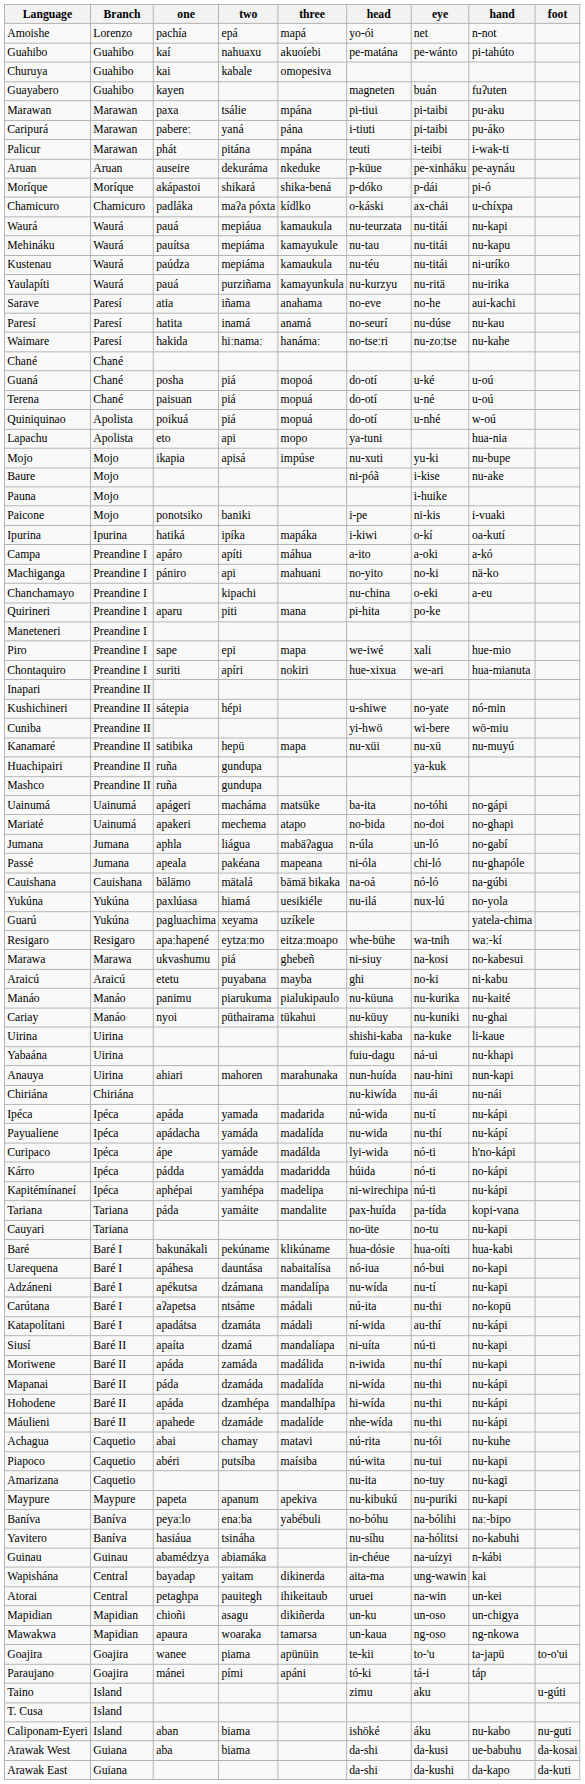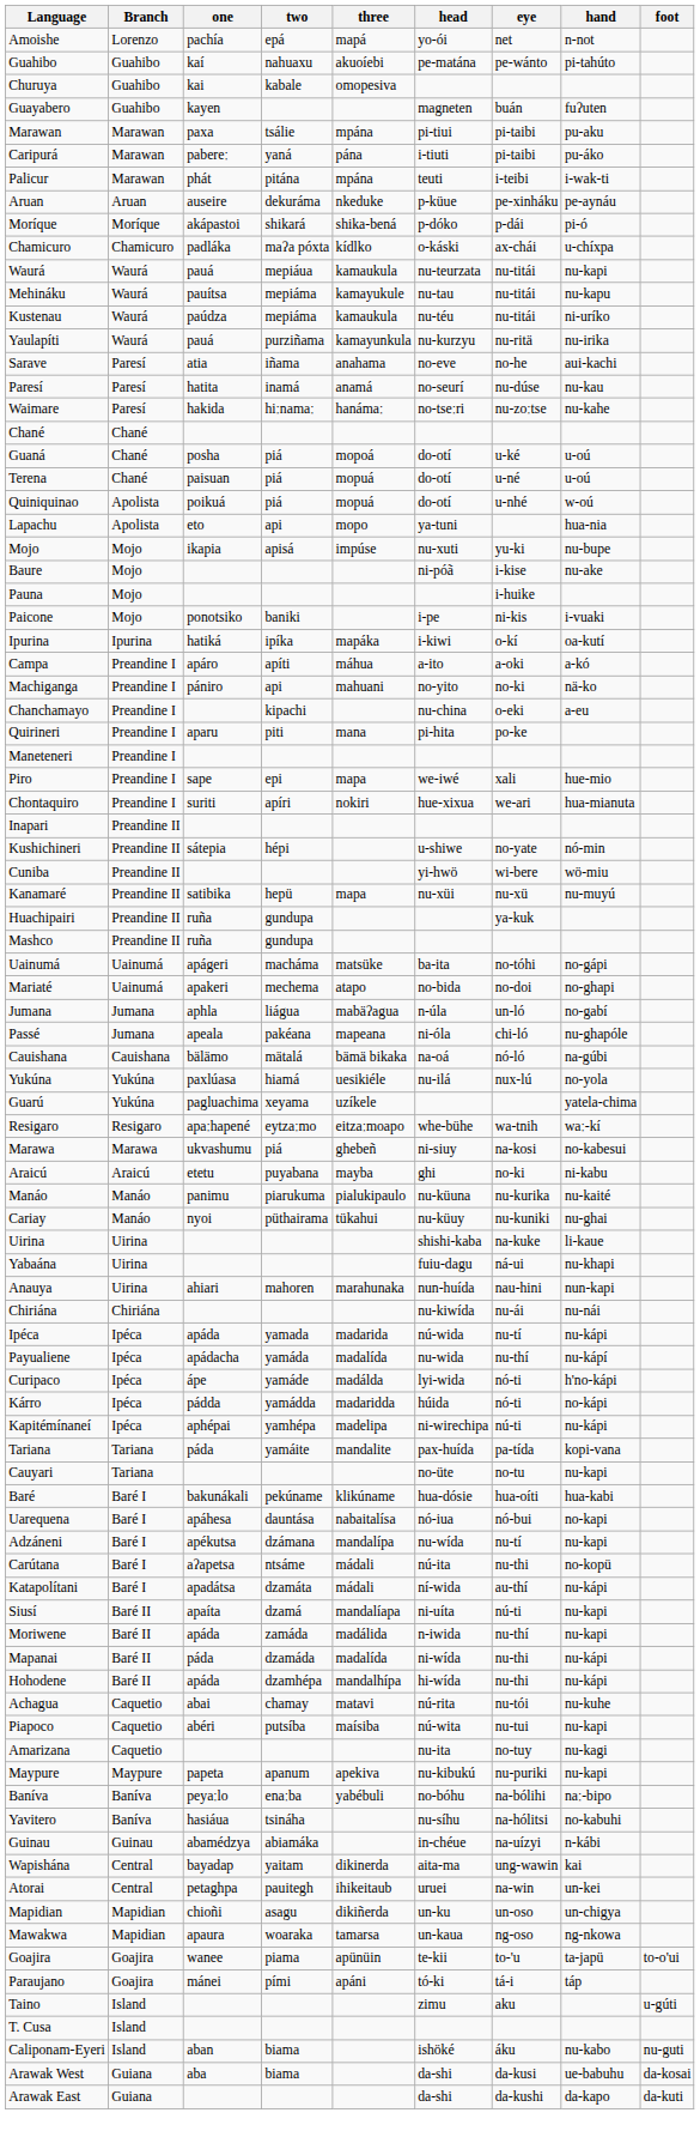 <table class="wikitable sortable" style="font-size: 85%">
 <tr>
 <th>Language</th>
 <th>Branch</th>
 <th>one</th>
 <th>two</th>
 <th>three</th>
 <th>head</th>
 <th>eye</th>
 <th>hand</th>
 <th>foot</th>
 </tr>
 <tr>
 <td>Amoishe</td>
 <td>Lorenzo</td>
 <td>pachía</td>
 <td>epá</td>
 <td>mapá</td>
 <td>yo-ói</td>
 <td>net</td>
 <td>n-not</td>
 <td></td>
 </tr>
 <tr>
 <td>Guahibo</td>
 <td>Guahibo</td>
 <td>kaí</td>
 <td>nahuaxu</td>
 <td>akuoíebi</td>
 <td>pe-matána</td>
 <td>pe-wánto</td>
 <td>pi-tahúto</td>
 <td></td>
 </tr>
 <tr>
 <td>Churuya</td>
 <td>Guahibo</td>
 <td>kai</td>
 <td>kabale</td>
 <td>omopesiva</td>
 <td></td>
 <td></td>
 <td></td>
 <td></td>
 </tr>
 <tr>
 <td>Guayabero</td>
 <td>Guahibo</td>
 <td>kayen</td>
 <td></td>
 <td></td>
 <td>magneten</td>
 <td>buán</td>
 <td>fuʔuten</td>
 <td></td>
 </tr>
 <tr>
 <td>Marawan</td>
 <td>Marawan</td>
 <td>paxa</td>
 <td>tsálie</td>
 <td>mpána</td>
 <td>pi-tiui</td>
 <td>pi-taibi</td>
 <td>pu-aku</td>
 <td></td>
 </tr>
 <tr>
 <td>Caripurá</td>
 <td>Marawan</td>
 <td>pabereː</td>
 <td>yaná</td>
 <td>pána</td>
 <td>i-tiuti</td>
 <td>pi-taibi</td>
 <td>pu-áko</td>
 <td></td>
 </tr>
 <tr>
 <td>Palicur</td>
 <td>Marawan</td>
 <td>phát</td>
 <td>pitána</td>
 <td>mpána</td>
 <td>teuti</td>
 <td>i-teibi</td>
 <td>i-wak-ti</td>
 <td></td>
 </tr>
 <tr>
 <td>Aruan</td>
 <td>Aruan</td>
 <td>auseire</td>
 <td>dekuráma</td>
 <td>nkeduke</td>
 <td>p-küue</td>
 <td>pe-xinháku</td>
 <td>pe-aynáu</td>
 <td></td>
 </tr>
 <tr>
 <td>Moríque</td>
 <td>Moríque</td>
 <td>akápastoi</td>
 <td>shikará</td>
 <td>shika-bená</td>
 <td>p-dóko</td>
 <td>p-dái</td>
 <td>pi-ó</td>
 <td></td>
 </tr>
 <tr>
 <td>Chamicuro</td>
 <td>Chamicuro</td>
 <td>padláka</td>
 <td>maʔa póxta</td>
 <td>kídlko</td>
 <td>o-káski</td>
 <td>ax-chái</td>
 <td>u-chíxpa</td>
 <td></td>
 </tr>
 <tr>
 <td>Waurá</td>
 <td>Waurá</td>
 <td>pauá</td>
 <td>mepiáua</td>
 <td>kamaukula</td>
 <td>nu-teurzata</td>
 <td>nu-titái</td>
 <td>nu-kapi</td>
 <td></td>
 </tr>
 <tr>
 <td>Mehináku</td>
 <td>Waurá</td>
 <td>pauítsa</td>
 <td>mepiáma</td>
 <td>kamayukule</td>
 <td>nu-tau</td>
 <td>nu-titái</td>
 <td>nu-kapu</td>
 <td></td>
 </tr>
 <tr>
 <td>Kustenau</td>
 <td>Waurá</td>
 <td>paúdza</td>
 <td>mepiáma</td>
 <td>kamaukula</td>
 <td>nu-téu</td>
 <td>nu-titái</td>
 <td>ni-uríko</td>
 <td></td>
 </tr>
 <tr>
 <td>Yaulapíti</td>
 <td>Waurá</td>
 <td>pauá</td>
 <td>purziñama</td>
 <td>kamayunkula</td>
 <td>nu-kurzyu</td>
 <td>nu-ritä</td>
 <td>nu-irika</td>
 <td></td>
 </tr>
 <tr>
 <td>Sarave</td>
 <td>Paresí</td>
 <td>atia</td>
 <td>iñama</td>
 <td>anahama</td>
 <td>no-eve</td>
 <td>no-he</td>
 <td>aui-kachi</td>
 <td></td>
 </tr>
 <tr>
 <td>Paresí</td>
 <td>Paresí</td>
 <td>hatita</td>
 <td>inamá</td>
 <td>anamá</td>
 <td>no-seurí</td>
 <td>nu-dúse</td>
 <td>nu-kau</td>
 <td></td>
 </tr>
 <tr>
 <td>Waimare</td>
 <td>Paresí</td>
 <td>hakida</td>
 <td>hiːnamaː</td>
 <td>hanámaː</td>
 <td>no-tseːri</td>
 <td>nu-zoːtse</td>
 <td>nu-kahe</td>
 <td></td>
 </tr>
 <tr>
 <td>Chané</td>
 <td>Chané</td>
 <td></td>
 <td></td>
 <td></td>
 <td></td>
 <td></td>
 <td></td>
 <td></td>
 </tr>
 <tr>
 <td>Guaná</td>
 <td>Chané</td>
 <td>posha</td>
 <td>piá</td>
 <td>mopoá</td>
 <td>do-otí</td>
 <td>u-ké</td>
 <td>u-oú</td>
 <td></td>
 </tr>
 <tr>
 <td>Terena</td>
 <td>Chané</td>
 <td>paisuan</td>
 <td>piá</td>
 <td>mopuá</td>
 <td>do-otí</td>
 <td>u-né</td>
 <td>u-oú</td>
 <td></td>
 </tr>
 <tr>
 <td>Quiniquinao</td>
 <td>Apolista</td>
 <td>poikuá</td>
 <td>piá</td>
 <td>mopuá</td>
 <td>do-otí</td>
 <td>u-nhé</td>
 <td>w-oú</td>
 <td></td>
 </tr>
 <tr>
 <td>Lapachu</td>
 <td>Apolista</td>
 <td>eto</td>
 <td>api</td>
 <td>mopo</td>
 <td>ya-tuni</td>
 <td></td>
 <td>hua-nia</td>
 <td></td>
 </tr>
 <tr>
 <td>Mojo</td>
 <td>Mojo</td>
 <td>ikapia</td>
 <td>apisá</td>
 <td>impúse</td>
 <td>nu-xuti</td>
 <td>yu-ki</td>
 <td>nu-bupe</td>
 <td></td>
 </tr>
 <tr>
 <td>Baure</td>
 <td>Mojo</td>
 <td></td>
 <td></td>
 <td></td>
 <td>ni-póã</td>
 <td>i-kise</td>
 <td>nu-ake</td>
 <td></td>
 </tr>
 <tr>
 <td>Pauna</td>
 <td>Mojo</td>
 <td></td>
 <td></td>
 <td></td>
 <td></td>
 <td>i-huike</td>
 <td></td>
 <td></td>
 </tr>
 <tr>
 <td>Paicone</td>
 <td>Mojo</td>
 <td>ponotsiko</td>
 <td>baniki</td>
 <td></td>
 <td>i-pe</td>
 <td>ni-kis</td>
 <td>i-vuaki</td>
 <td></td>
 </tr>
 <tr>
 <td>Ipurina</td>
 <td>Ipurina</td>
 <td>hatiká</td>
 <td>ipíka</td>
 <td>mapáka</td>
 <td>i-kiwi</td>
 <td>o-kí</td>
 <td>oa-kutí</td>
 <td></td>
 </tr>
 <tr>
 <td>Campa</td>
 <td>Preandine I</td>
 <td>apáro</td>
 <td>apíti</td>
 <td>máhua</td>
 <td>a-ito</td>
 <td>a-oki</td>
 <td>a-kó</td>
 <td></td>
 </tr>
 <tr>
 <td>Machiganga</td>
 <td>Preandine I</td>
 <td>pániro</td>
 <td>api</td>
 <td>mahuani</td>
 <td>no-yito</td>
 <td>no-ki</td>
 <td>nä-ko</td>
 <td></td>
 </tr>
 <tr>
 <td>Chanchamayo</td>
 <td>Preandine I</td>
 <td></td>
 <td>kipachi</td>
 <td></td>
 <td>nu-china</td>
 <td>o-eki</td>
 <td>a-eu</td>
 <td></td>
 </tr>
 <tr>
 <td>Quirineri</td>
 <td>Preandine I</td>
 <td>aparu</td>
 <td>piti</td>
 <td>mana</td>
 <td>pi-hita</td>
 <td>po-ke</td>
 <td></td>
 <td></td>
 </tr>
 <tr>
 <td>Maneteneri</td>
 <td>Preandine I</td>
 <td></td>
 <td></td>
 <td></td>
 <td></td>
 <td></td>
 <td></td>
 <td></td>
 </tr>
 <tr>
 <td>Piro</td>
 <td>Preandine I</td>
 <td>sape</td>
 <td>epi</td>
 <td>mapa</td>
 <td>we-iwé</td>
 <td>xali</td>
 <td>hue-mio</td>
 <td></td>
 </tr>
 <tr>
 <td>Chontaquiro</td>
 <td>Preandine I</td>
 <td>suriti</td>
 <td>apíri</td>
 <td>nokiri</td>
 <td>hue-xixua</td>
 <td>we-ari</td>
 <td>hua-mianuta</td>
 <td></td>
 </tr>
 <tr>
 <td>Inapari</td>
 <td>Preandine II</td>
 <td></td>
 <td></td>
 <td></td>
 <td></td>
 <td></td>
 <td></td>
 <td></td>
 </tr>
 <tr>
 <td>Kushichineri</td>
 <td>Preandine II</td>
 <td>sátepia</td>
 <td>hépi</td>
 <td></td>
 <td>u-shiwe</td>
 <td>no-yate</td>
 <td>nó-min</td>
 <td></td>
 </tr>
 <tr>
 <td>Cuniba</td>
 <td>Preandine II</td>
 <td></td>
 <td></td>
 <td></td>
 <td>yi-hwö</td>
 <td>wi-bere</td>
 <td>wö-miu</td>
 <td></td>
 </tr>
 <tr>
 <td>Kanamaré</td>
 <td>Preandine II</td>
 <td>satibika</td>
 <td>hepü</td>
 <td>mapa</td>
 <td>nu-xüi</td>
 <td>nu-xü</td>
 <td>nu-muyú</td>
 <td></td>
 </tr>
 <tr>
 <td>Huachipairi</td>
 <td>Preandine II</td>
 <td>ruña</td>
 <td>gundupa</td>
 <td></td>
 <td></td>
 <td>ya-kuk</td>
 <td></td>
 <td></td>
 </tr>
 <tr>
 <td>Mashco</td>
 <td>Preandine II</td>
 <td>ruña</td>
 <td>gundupa</td>
 <td></td>
 <td></td>
 <td></td>
 <td></td>
 <td></td>
 </tr>
 <tr>
 <td>Uainumá</td>
 <td>Uainumá</td>
 <td>apágeri</td>
 <td>macháma</td>
 <td>matsüke</td>
 <td>ba-ita</td>
 <td>no-tóhi</td>
 <td>no-gápi</td>
 <td></td>
 </tr>
 <tr>
 <td>Mariaté</td>
 <td>Uainumá</td>
 <td>apakeri</td>
 <td>mechema</td>
 <td>atapo</td>
 <td>no-bida</td>
 <td>no-doi</td>
 <td>no-ghapi</td>
 <td></td>
 </tr>
 <tr>
 <td>Jumana</td>
 <td>Jumana</td>
 <td>aphla</td>
 <td>liágua</td>
 <td>mabäʔagua</td>
 <td>n-úla</td>
 <td>un-ló</td>
 <td>no-gabí</td>
 <td></td>
 </tr>
 <tr>
 <td>Passé</td>
 <td>Jumana</td>
 <td>apeala</td>
 <td>pakéana</td>
 <td>mapeana</td>
 <td>ni-óla</td>
 <td>chi-ló</td>
 <td>nu-ghapóle</td>
 <td></td>
 </tr>
 <tr>
 <td>Cauishana</td>
 <td>Cauishana</td>
 <td>bälämo</td>
 <td>mätalá</td>
 <td>bämä bikaka</td>
 <td>na-oá</td>
 <td>nó-ló</td>
 <td>na-gúbi</td>
 <td></td>
 </tr>
 <tr>
 <td>Yukúna</td>
 <td>Yukúna</td>
 <td>paxlúasa</td>
 <td>hiamá</td>
 <td>uesikiéle</td>
 <td>nu-ilá</td>
 <td>nux-lú</td>
 <td>no-yola</td>
 <td></td>
 </tr>
 <tr>
 <td>Guarú</td>
 <td>Yukúna</td>
 <td>pagluachima</td>
 <td>xeyama</td>
 <td>uzíkele</td>
 <td></td>
 <td></td>
 <td>yatela-chima</td>
 <td></td>
 </tr>
 <tr>
 <td>Resigaro</td>
 <td>Resigaro</td>
 <td>apaːhapené</td>
 <td>eytzaːmo</td>
 <td>eitzaːmoapo</td>
 <td>whe-bühe</td>
 <td>wa-tnih</td>
 <td>waː-kí</td>
 <td></td>
 </tr>
 <tr>
 <td>Marawa</td>
 <td>Marawa</td>
 <td>ukvashumu</td>
 <td>piá</td>
 <td>ghebeñ</td>
 <td>ni-siuy</td>
 <td>na-kosi</td>
 <td>no-kabesui</td>
 <td></td>
 </tr>
 <tr>
 <td>Araicú</td>
 <td>Araicú</td>
 <td>etetu</td>
 <td>puyabana</td>
 <td>mayba</td>
 <td>ghi</td>
 <td>no-ki</td>
 <td>ni-kabu</td>
 <td></td>
 </tr>
 <tr>
 <td>Manáo</td>
 <td>Manáo</td>
 <td>panimu</td>
 <td>piarukuma</td>
 <td>pialukipaulo</td>
 <td>nu-küuna</td>
 <td>nu-kurika</td>
 <td>nu-kaité</td>
 <td></td>
 </tr>
 <tr>
 <td>Cariay</td>
 <td>Manáo</td>
 <td>nyoi</td>
 <td>püthairama</td>
 <td>tükahui</td>
 <td>nu-küuy</td>
 <td>nu-kuniki</td>
 <td>nu-ghai</td>
 <td></td>
 </tr>
 <tr>
 <td>Uirina</td>
 <td>Uirina</td>
 <td></td>
 <td></td>
 <td></td>
 <td>shishi-kaba</td>
 <td>na-kuke</td>
 <td>li-kaue</td>
 <td></td>
 </tr>
 <tr>
 <td>Yabaána</td>
 <td>Uirina</td>
 <td></td>
 <td></td>
 <td></td>
 <td>fuiu-dagu</td>
 <td>ná-ui</td>
 <td>nu-khapi</td>
 <td></td>
 </tr>
 <tr>
 <td>Anauya</td>
 <td>Uirina</td>
 <td>ahiari</td>
 <td>mahoren</td>
 <td>marahunaka</td>
 <td>nun-huída</td>
 <td>nau-hini</td>
 <td>nun-kapi</td>
 <td></td>
 </tr>
 <tr>
 <td>Chiriána</td>
 <td>Chiriána</td>
 <td></td>
 <td></td>
 <td></td>
 <td>nu-kiwída</td>
 <td>nu-ái</td>
 <td>nu-nái</td>
 <td></td>
 </tr>
 <tr>
 <td>Ipéca</td>
 <td>Ipéca</td>
 <td>apáda</td>
 <td>yamada</td>
 <td>madarida</td>
 <td>nú-wida</td>
 <td>nu-tí</td>
 <td>nu-kápi</td>
 <td></td>
 </tr>
 <tr>
 <td>Payualiene</td>
 <td>Ipéca</td>
 <td>apádacha</td>
 <td>yamáda</td>
 <td>madalída</td>
 <td>nu-wida</td>
 <td>nu-thí</td>
 <td>nu-kápí</td>
 <td></td>
 </tr>
 <tr>
 <td>Curipaco</td>
 <td>Ipéca</td>
 <td>ápe</td>
 <td>yamáde</td>
 <td>madálda</td>
 <td>lyi-wida</td>
 <td>nó-ti</td>
 <td>h'no-kápi</td>
 <td></td>
 </tr>
 <tr>
 <td>Kárro</td>
 <td>Ipéca</td>
 <td>pádda</td>
 <td>yamádda</td>
 <td>madaridda</td>
 <td>húida</td>
 <td>nó-ti</td>
 <td>no-kápi</td>
 <td></td>
 </tr>
 <tr>
 <td>Kapitémínaneí</td>
 <td>Ipéca</td>
 <td>aphépai</td>
 <td>yamhépa</td>
 <td>madelipa</td>
 <td>ni-wirechipa</td>
 <td>nú-ti</td>
 <td>nu-kápi</td>
 <td></td>
 </tr>
 <tr>
 <td>Tariana</td>
 <td>Tariana</td>
 <td>páda</td>
 <td>yamáite</td>
 <td>mandalite</td>
 <td>pax-huída</td>
 <td>pa-tída</td>
 <td>kopi-vana</td>
 <td></td>
 </tr>
 <tr>
 <td>Cauyari</td>
 <td>Tariana</td>
 <td></td>
 <td></td>
 <td></td>
 <td>no-üte</td>
 <td>no-tu</td>
 <td>nu-kapi</td>
 <td></td>
 </tr>
 <tr>
 <td>Baré</td>
 <td>Baré I</td>
 <td>bakunákali</td>
 <td>pekúname</td>
 <td>klikúname</td>
 <td>hua-dósie</td>
 <td>hua-oíti</td>
 <td>hua-kabi</td>
 <td></td>
 </tr>
 <tr>
 <td>Uarequena</td>
 <td>Baré I</td>
 <td>apáhesa</td>
 <td>dauntása</td>
 <td>nabaitalísa</td>
 <td>nó-iua</td>
 <td>nó-bui</td>
 <td>no-kapi</td>
 <td></td>
 </tr>
 <tr>
 <td>Adzáneni</td>
 <td>Baré I</td>
 <td>apékutsa</td>
 <td>dzámana</td>
 <td>mandalípa</td>
 <td>nu-wída</td>
 <td>nu-tí</td>
 <td>nu-kapi</td>
 <td></td>
 </tr>
 <tr>
 <td>Carútana</td>
 <td>Baré I</td>
 <td>aʔapetsa</td>
 <td>ntsáme</td>
 <td>mádali</td>
 <td>nú-ita</td>
 <td>nu-thi</td>
 <td>no-kopü</td>
 <td></td>
 </tr>
 <tr>
 <td>Katapolítani</td>
 <td>Baré I</td>
 <td>apadátsa</td>
 <td>dzamáta</td>
 <td>mádali</td>
 <td>ní-wida</td>
 <td>au-thí</td>
 <td>nu-kápi</td>
 <td></td>
 </tr>
 <tr>
 <td>Siusí</td>
 <td>Baré II</td>
 <td>apaíta</td>
 <td>dzamá</td>
 <td>mandalíapa</td>
 <td>ni-uíta</td>
 <td>nú-ti</td>
 <td>nu-kapi</td>
 <td></td>
 </tr>
 <tr>
 <td>Moriwene</td>
 <td>Baré II</td>
 <td>apáda</td>
 <td>zamáda</td>
 <td>madálida</td>
 <td>n-iwida</td>
 <td>nu-thí</td>
 <td>nu-kapi</td>
 <td></td>
 </tr>
 <tr>
 <td>Mapanai</td>
 <td>Baré II</td>
 <td>páda</td>
 <td>dzamáda</td>
 <td>madalída</td>
 <td>ni-wída</td>
 <td>nu-thi</td>
 <td>nu-kápi</td>
 <td></td>
 </tr>
 <tr>
 <td>Hohodene</td>
 <td>Baré II</td>
 <td>apáda</td>
 <td>dzamhépa</td>
 <td>mandalhípa</td>
 <td>hi-wída</td>
 <td>nu-thi</td>
 <td>nu-kápi</td>
 <td></td>
 </tr>
 <tr>
-<td>Máulieni</td>
-<td>Baré II</td>
-<td>apahede</td>
-<td>dzamáde</td>
-<td>madalíde</td>
-<td>nhe-wída</td>
-<td>nu-thi</td>
-<td>nu-kápi</td>
-<td></td>
-</tr>
-<tr>
 <td>Achagua</td>
 <td>Caquetio</td>
 <td>abai</td>
 <td>chamay</td>
 <td>matavi</td>
 <td>nú-rita</td>
 <td>nu-tói</td>
 <td>nu-kuhe</td>
 <td></td>
 </tr>
 <tr>
 <td>Piapoco</td>
 <td>Caquetio</td>
 <td>abéri</td>
 <td>putsíba</td>
 <td>maísiba</td>
 <td>nú-wita</td>
 <td>nu-tui</td>
 <td>nu-kapi</td>
 <td></td>
 </tr>
 <tr>
 <td>Amarizana</td>
 <td>Caquetio</td>
 <td></td>
 <td></td>
 <td></td>
 <td>nu-ita</td>
 <td>no-tuy</td>
 <td>nu-kagi</td>
 <td></td>
 </tr>
 <tr>
 <td>Maypure</td>
 <td>Maypure</td>
 <td>papeta</td>
 <td>apanum</td>
 <td>apekiva</td>
 <td>nu-kibukú</td>
 <td>nu-puriki</td>
 <td>nu-kapi</td>
 <td></td>
 </tr>
 <tr>
 <td>Baníva</td>
 <td>Baníva</td>
 <td>peyaːlo</td>
 <td>enaːba</td>
 <td>yabébuli</td>
 <td>no-bóhu</td>
 <td>na-bólihi</td>
 <td>naː-bipo</td>
 <td></td>
 </tr>
 <tr>
 <td>Yavitero</td>
 <td>Baníva</td>
 <td>hasiáua</td>
 <td>tsináha</td>
 <td></td>
 <td>nu-síhu</td>
 <td>na-hólitsi</td>
 <td>no-kabuhi</td>
 <td></td>
 </tr>
 <tr>
 <td>Guinau</td>
 <td>Guinau</td>
 <td>abamédzya</td>
 <td>abiamáka</td>
 <td></td>
 <td>in-chéue</td>
 <td>na-uízyi</td>
 <td>n-kábi</td>
 <td></td>
 </tr>
 <tr>
 <td>Wapishána</td>
 <td>Central</td>
 <td>bayadap</td>
 <td>yaitam</td>
 <td>dikinerda</td>
 <td>aita-ma</td>
 <td>ung-wawin</td>
 <td>kai</td>
 <td></td>
 </tr>
 <tr>
 <td>Atorai</td>
 <td>Central</td>
 <td>petaghpa</td>
 <td>pauitegh</td>
 <td>ihikeitaub</td>
 <td>uruei</td>
 <td>na-win</td>
 <td>un-kei</td>
 <td></td>
 </tr>
 <tr>
 <td>Mapidian</td>
 <td>Mapidian</td>
 <td>chioñi</td>
 <td>asagu</td>
 <td>dikiñerda</td>
 <td>un-ku</td>
 <td>un-oso</td>
 <td>un-chigya</td>
 <td></td>
 </tr>
 <tr>
 <td>Mawakwa</td>
 <td>Mapidian</td>
 <td>apaura</td>
 <td>woaraka</td>
 <td>tamarsa</td>
 <td>un-kaua</td>
 <td>ng-oso</td>
 <td>ng-nkowa</td>
 <td></td>
 </tr>
 <tr>
 <td>Goajira</td>
 <td>Goajira</td>
 <td>wanee</td>
 <td>piama</td>
 <td>apünüin</td>
 <td>te-kii</td>
 <td>to-'u</td>
 <td>ta-japü</td>
 <td>to-o'ui</td>
 </tr>
 <tr>
 <td>Paraujano</td>
 <td>Goajira</td>
 <td>mánei</td>
 <td>pími</td>
 <td>apáni</td>
 <td>tó-ki</td>
 <td>tá-i</td>
 <td>táp</td>
 <td></td>
 </tr>
 <tr>
 <td>Taino</td>
 <td>Island</td>
 <td></td>
 <td></td>
 <td></td>
 <td>zimu</td>
 <td>aku</td>
 <td></td>
 <td>u-gúti</td>
 </tr>
 <tr>
 <td>T. Cusa</td>
 <td>Island</td>
 <td></td>
 <td></td>
 <td></td>
 <td></td>
 <td></td>
 <td></td>
 <td></td>
 </tr>
 <tr>
 <td>Caliponam-Eyeri</td>
 <td>Island</td>
 <td>aban</td>
 <td>biama</td>
 <td></td>
 <td>ishöké</td>
 <td>áku</td>
 <td>nu-kabo</td>
 <td>nu-guti</td>
 </tr>
 <tr>
 <td>Arawak West</td>
 <td>Guiana</td>
 <td>aba</td>
 <td>biama</td>
 <td></td>
 <td>da-shi</td>
 <td>da-kusi</td>
 <td>ue-babuhu</td>
 <td>da-kosai</td>
 </tr>
 <tr>
 <td>Arawak East</td>
 <td>Guiana</td>
 <td></td>
 <td></td>
 <td></td>
 <td>da-shi</td>
 <td>da-kushi</td>
 <td>da-kapo</td>
 <td>da-kuti</td>
 </tr>
 </table>
